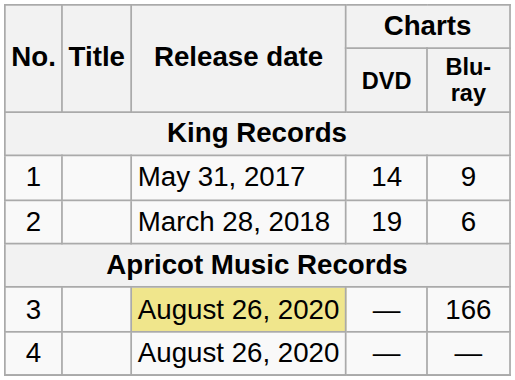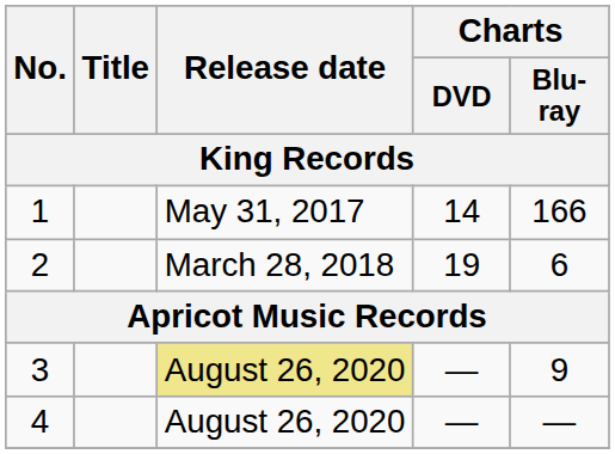 <table class="wikitable">
 <tr>
 <th rowspan="2">No.</th>
 <th rowspan="2">Title</th>
 <th rowspan="2">Release date</th>
 <th colspan="2">Charts</th>
 </tr>
 <tr>
 <th style="width:3em;font-size:85%;">DVD</th>
 <th style="width:3em;font-size:85%;">Blu-ray</th>
 </tr>
 <tr>
 <th colspan="5">King Records</th>
 </tr>
 <tr>
 <td style="text-align:center;">1</td>
 <td></td>
 <td> May 31, 2017</td>
 <td style="text-align:center;">14</td>
-<td style="text-align:center;">9</td>
+<td style="text-align:center;">166</td>
 </tr>
 <tr>
 <td style="text-align:center;">2</td>
 <td></td>
 <td> March 28, 2018</td>
 <td style="text-align:center;">19</td>
 <td style="text-align:center;">6</td>
 </tr>
 <tr>
 <th colspan="5">Apricot Music Records</th>
 </tr>
 <tr>
 <td style="text-align:center;">3</td>
 <td></td>
 <td style="background: khaki;"> August 26, 2020</td>
 <td style="text-align:center;">—</td>
-<td style="text-align:center;">166</td>
+<td style="text-align:center;">9</td>
 </tr>
 <tr>
 <td style="text-align:center;">4</td>
 <td></td>
 <td> August 26, 2020</td>
 <td style="text-align:center;">—</td>
 <td style="text-align:center;">—</td>
 </tr>
 <tr>
 </tr>
 </table>
